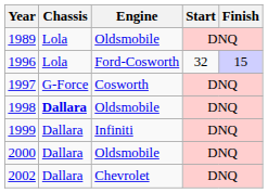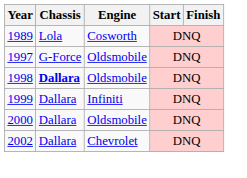 <table class="wikitable" style="font-size: 95%;">
 <tr>
 <th>Year</th>
 <th>Chassis</th>
 <th>Engine</th>
 <th>Start</th>
 <th>Finish</th>
 </tr>
 <tr>
 <td><a href='#'>1989</a></td>
 <td><a href='#'>Lola</a></td>
-<td><a href='#'>Oldsmobile</a></td>
+<td><a href='#'>Cosworth</a></td>
 <td colspan=2 style="text-align:center; background-color:#FFCFCF">DNQ</td>
-</tr>
-<tr>
-<td><a href='#'>1996</a></td>
-<td><a href='#'>Lola</a></td>
-<td><a href='#'>Ford-Cosworth</a></td>
-<td align="center">32</td>
-<td align="center" style="background-color:#CFCFFF">15</td>
 </tr>
 <tr>
 <td><a href='#'>1997</a></td>
 <td><a href='#'>G-Force</a></td>
-<td><a href='#'>Cosworth</a></td>
+<td><a href='#'>Oldsmobile</a></td>
 <td colspan=2 style="text-align:center; background-color:#FFCFCF">DNQ</td>
 </tr>
 <tr>
 <td><a href='#'>1998</a></td>
 <td><strong><a href='#'>Dallara</a></strong></td>
 <td><a href='#'>Oldsmobile</a></td>
 <td colspan=2 style="text-align:center; background-color:#FFCFCF">DNQ</td>
 </tr>
 <tr>
 <td><a href='#'>1999</a></td>
 <td><a href='#'>Dallara</a></td>
 <td><a href='#'>Infiniti</a></td>
 <td colspan=2 style="text-align:center; background-color:#FFCFCF">DNQ</td>
 </tr>
 <tr>
 <td><a href='#'>2000</a></td>
 <td><a href='#'>Dallara</a></td>
 <td><a href='#'>Oldsmobile</a></td>
 <td colspan=2 style="text-align:center; background-color:#FFCFCF">DNQ</td>
 </tr>
 <tr>
 <td><a href='#'>2002</a></td>
 <td><a href='#'>Dallara</a></td>
 <td><a href='#'>Chevrolet</a></td>
 <td colspan=2 style="text-align:center; background-color:#FFCFCF">DNQ</td>
 </tr>
 </table>
